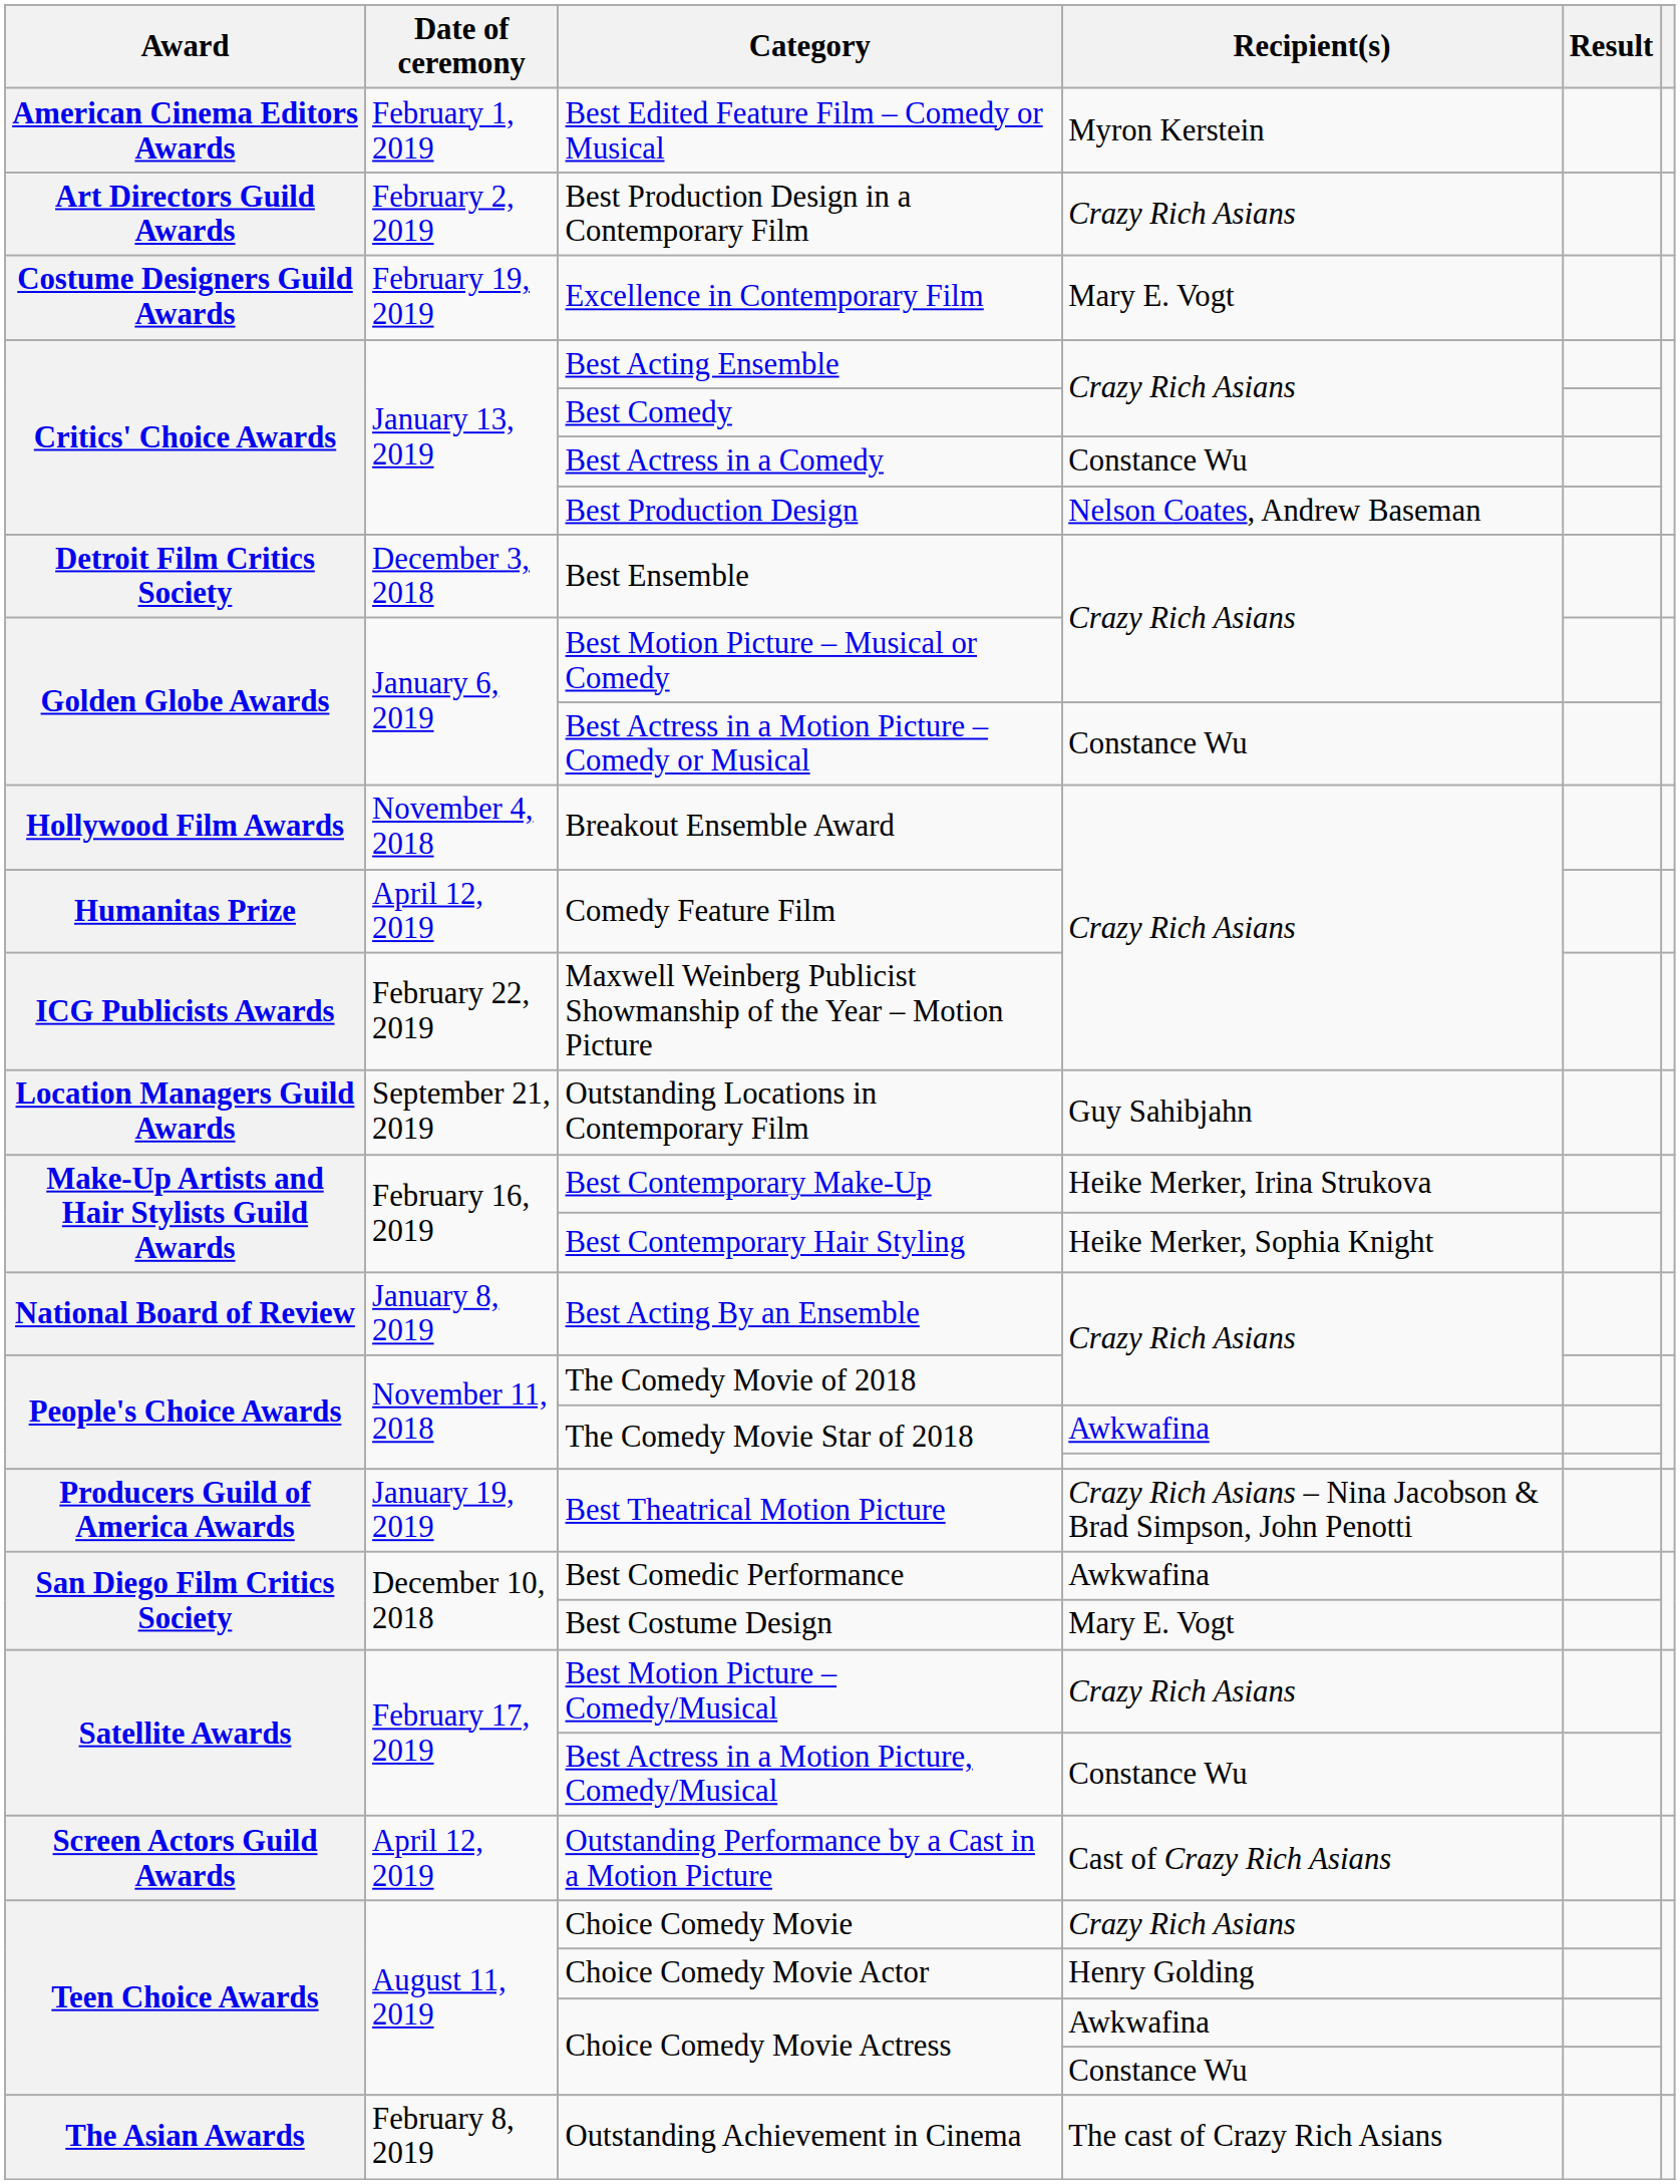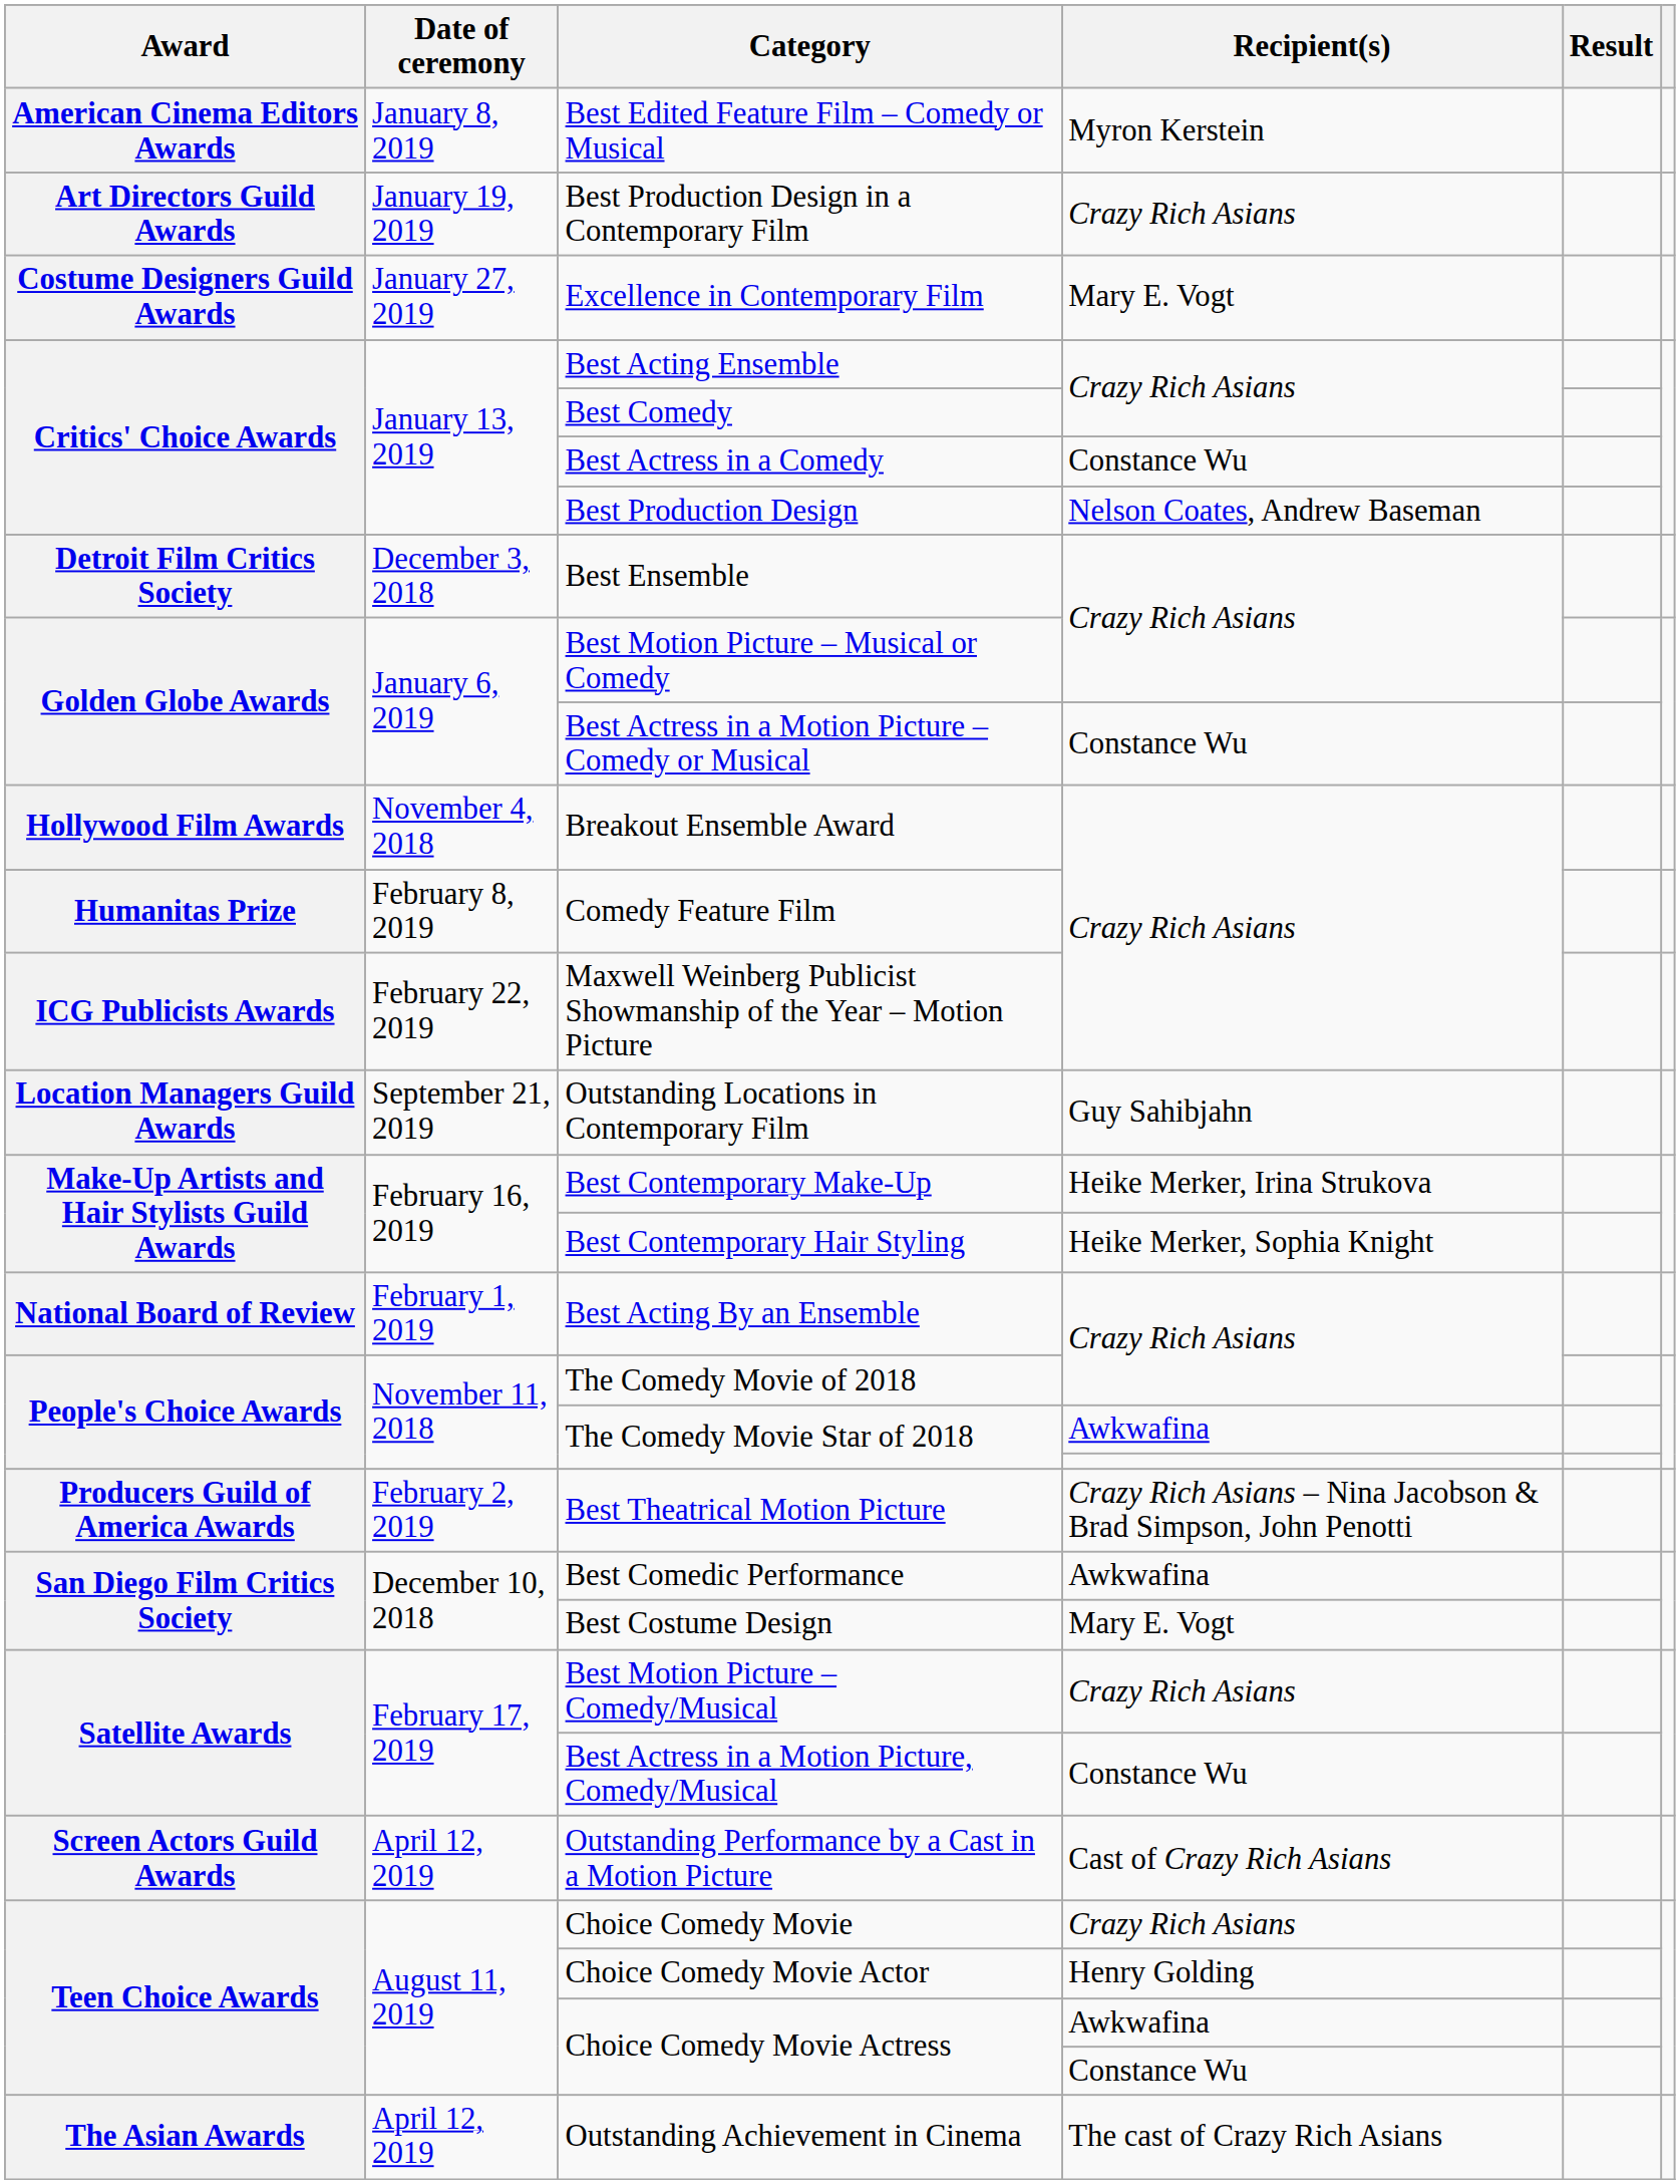 <table class="wikitable sortable plainrowheaders">
 <tr>
 <th scope="col">Award</th>
 <th scope="col">Date of ceremony</th>
 <th scope="col">Category</th>
 <th scope="col" style="width:30%;">Recipient(s)</th>
 <th scope="col">Result</th>
 <th scope="col" class="unsortable"></th>
 </tr>
 <tr>
 <th scope="row"><a href='#'>American Cinema Editors Awards</a></th>
-<td><a href='#'>February 1, 2019</a></td>
+<td><a href='#'>January 8, 2019</a></td>
 <td><a href='#'>Best Edited Feature Film – Comedy or Musical</a></td>
 <td>Myron Kerstein</td>
 <td></td>
 <td style="text-align:center;"></td>
 </tr>
 <tr>
 <th scope="row"><a href='#'>Art Directors Guild Awards</a></th>
-<td><a href='#'>February 2, 2019</a></td>
+<td><a href='#'>January 19, 2019</a></td>
 <td>Best Production Design in a Contemporary Film</td>
 <td><em>Crazy Rich Asians</em></td>
 <td></td>
 <td style="text-align:center;"></td>
 </tr>
 <tr>
 <th scope="row"><a href='#'>Costume Designers Guild Awards</a></th>
-<td><a href='#'>February 19, 2019</a></td>
+<td><a href='#'>January 27, 2019</a></td>
 <td><a href='#'>Excellence in Contemporary Film</a></td>
 <td>Mary E. Vogt</td>
 <td></td>
 <td style="text-align:center;"></td>
 </tr>
 <tr>
 <th scope="row" rowspan="4"><a href='#'>Critics' Choice Awards</a></th>
 <td rowspan="4"><a href='#'>January 13, 2019</a></td>
 <td><a href='#'>Best Acting Ensemble</a></td>
 <td rowspan="2"><em>Crazy Rich Asians</em></td>
 <td></td>
 <td rowspan="4" style="text-align:center;"></td>
 </tr>
 <tr>
 <td><a href='#'>Best Comedy</a></td>
 <td></td>
 </tr>
 <tr>
 <td><a href='#'>Best Actress in a Comedy</a></td>
 <td>Constance Wu</td>
 <td></td>
 </tr>
 <tr>
 <td><a href='#'>Best Production Design</a></td>
 <td><a href='#'>Nelson Coates</a>, Andrew Baseman</td>
 <td></td>
 </tr>
 <tr>
 <th scope="row"><a href='#'>Detroit Film Critics Society</a></th>
 <td><a href='#'>December 3, 2018</a></td>
 <td>Best Ensemble</td>
 <td rowspan="2"><em>Crazy Rich Asians</em></td>
 <td></td>
 <td style="text-align:center;"></td>
 </tr>
 <tr>
 <th scope="row" rowspan="2"><a href='#'>Golden Globe Awards</a></th>
 <td rowspan="2"><a href='#'>January 6, 2019</a></td>
 <td><a href='#'>Best Motion Picture – Musical or Comedy</a></td>
 <td></td>
 <td rowspan="2" style="text-align:center;"></td>
 </tr>
 <tr>
 <td><a href='#'>Best Actress in a Motion Picture – Comedy or Musical</a></td>
 <td>Constance Wu</td>
 <td></td>
 </tr>
 <tr>
 <th scope="row"><a href='#'>Hollywood Film Awards</a></th>
 <td><a href='#'>November 4, 2018</a></td>
 <td>Breakout Ensemble Award</td>
 <td rowspan="3"><em>Crazy Rich Asians</em></td>
 <td></td>
 <td style="text-align:center;"></td>
 </tr>
 <tr>
 <th scope="row"><a href='#'>Humanitas Prize</a></th>
-<td><a href='#'>April 12, 2019</a></td>
+<td>February 8, 2019</td>
 <td>Comedy Feature Film</td>
 <td></td>
 <td style="text-align:center;"></td>
 </tr>
 <tr>
 <th scope="row"><a href='#'>ICG Publicists Awards</a></th>
 <td>February 22, 2019</td>
 <td>Maxwell Weinberg Publicist Showmanship of the Year – Motion Picture</td>
 <td></td>
 <td style="text-align:center;"></td>
 </tr>
 <tr>
 <th scope="row"><a href='#'>Location Managers Guild Awards</a></th>
 <td>September 21, 2019</td>
 <td>Outstanding Locations in Contemporary Film</td>
 <td>Guy Sahibjahn</td>
 <td></td>
 <td style="text-align:center;"></td>
 </tr>
 <tr>
 <th scope="row" rowspan="2"><a href='#'>Make-Up Artists and Hair Stylists Guild Awards</a></th>
 <td rowspan="2">February 16, 2019</td>
 <td><a href='#'>Best Contemporary Make-Up</a></td>
 <td>Heike Merker, Irina Strukova</td>
 <td></td>
 <td style="text-align:center;" rowspan="2"></td>
 </tr>
 <tr>
 <td><a href='#'>Best Contemporary Hair Styling</a></td>
 <td>Heike Merker, Sophia Knight</td>
 <td></td>
 </tr>
 <tr>
 <th scope="row"><a href='#'>National Board of Review</a></th>
-<td><a href='#'>January 8, 2019</a></td>
+<td><a href='#'>February 1, 2019</a></td>
 <td><a href='#'>Best Acting By an Ensemble</a></td>
 <td rowspan="2"><em>Crazy Rich Asians</em></td>
 <td></td>
 <td style="text-align:center;"></td>
 </tr>
 <tr>
 <th scope="row" rowspan="3"><a href='#'>People's Choice Awards</a></th>
 <td rowspan="3"><a href='#'>November 11, 2018</a></td>
 <td>The Comedy Movie of 2018</td>
 <td></td>
 <td rowspan="3" style="text-align:center;"><br></td>
 </tr>
 <tr>
 <td rowspan="2">The Comedy Movie Star of 2018</td>
 <td><a href='#'>Awkwafina</a></td>
 <td></td>
 </tr>
 <tr>
 <td></td>
 <td></td>
 </tr>
 <tr>
 <th scope="row"><a href='#'>Producers Guild of America Awards</a></th>
-<td><a href='#'>January 19, 2019</a></td>
+<td><a href='#'>February 2, 2019</a></td>
 <td><a href='#'>Best Theatrical Motion Picture</a></td>
 <td><em>Crazy Rich Asians</em> – Nina Jacobson & Brad Simpson, John Penotti</td>
 <td></td>
 <td style="text-align:center;"></td>
 </tr>
 <tr>
 <th scope="row" rowspan="2"><a href='#'>San Diego Film Critics Society</a></th>
 <td rowspan="2">December 10, 2018</td>
 <td>Best Comedic Performance</td>
 <td>Awkwafina</td>
 <td></td>
 <td rowspan="2" style="text-align:center;"></td>
 </tr>
 <tr>
 <td>Best Costume Design</td>
 <td>Mary E. Vogt</td>
 <td></td>
 </tr>
 <tr>
 <th scope="row" rowspan=2><a href='#'>Satellite Awards</a></th>
 <td rowspan=2><a href='#'>February 17, 2019</a></td>
 <td><a href='#'>Best Motion Picture – Comedy/Musical</a></td>
 <td><em>Crazy Rich Asians</em></td>
 <td></td>
 <td style="text-align:center;" rowspan=2></td>
 </tr>
 <tr>
 <td><a href='#'>Best Actress in a Motion Picture, Comedy/Musical</a></td>
 <td>Constance Wu</td>
 <td></td>
 </tr>
 <tr>
 <th scope="row"><a href='#'>Screen Actors Guild Awards</a></th>
 <td><a href='#'>April 12, 2019</a></td>
 <td><a href='#'>Outstanding Performance by a Cast in a Motion Picture</a></td>
 <td>Cast of <em>Crazy Rich Asians</em></td>
 <td></td>
 <td style="text-align:center;"></td>
 </tr>
 <tr>
 <th scope="row" rowspan=4><a href='#'>Teen Choice Awards</a></th>
 <td scope="row" rowspan=4><a href='#'>August 11, 2019</a></td>
 <td>Choice Comedy Movie</td>
 <td><em>Crazy Rich Asians</em></td>
 <td></td>
 <td rowspan=4 style="text-align:center;"></td>
 </tr>
 <tr>
 <td>Choice Comedy Movie Actor</td>
 <td>Henry Golding</td>
 <td></td>
 </tr>
 <tr>
 <td rowspan=2>Choice Comedy Movie Actress</td>
 <td>Awkwafina</td>
 <td></td>
 </tr>
 <tr>
 <td>Constance Wu</td>
 <td></td>
 </tr>
 <tr>
 <th scope="row"><a href='#'>The Asian Awards</a></th>
-<td>February 8, 2019</td>
+<td><a href='#'>April 12, 2019</a></td>
 <td>Outstanding Achievement in Cinema</td>
 <td>The cast of Crazy Rich Asians</td>
 <td></td>
 <td style="text-align:center;"></td>
 </tr>
 <tr>
 </tr>
 </table>
